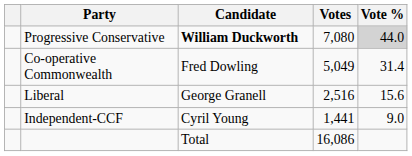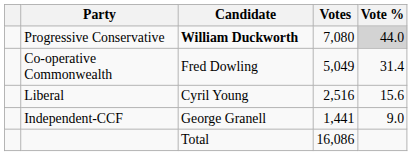 <table class="wikitable">
 <tr>
 <th></th>
 <th scope="col" width="175">Party</th>
 <th scope="col" width="150">Candidate</th>
 <th>Votes</th>
 <th>Vote %</th>
 </tr>
 <tr>
 <td>   </td>
 <td>Progressive Conservative</td>
 <td><strong>William Duckworth</strong></td>
 <td align=right>7,080</td>
 <td align=right style="background: lightgrey;">44.0</td>
 </tr>
 <tr>
 <td>   </td>
 <td>Co-operative Commonwealth</td>
 <td>Fred Dowling</td>
 <td align=right>5,049</td>
 <td align=right>31.4</td>
 </tr>
 <tr>
 <td>   </td>
 <td>Liberal</td>
-<td>George Granell</td>
+<td>Cyril Young</td>
 <td align=right>2,516</td>
 <td align=right>15.6</td>
 </tr>
 <tr>
 <td>   </td>
 <td>Independent-CCF</td>
-<td>Cyril Young</td>
+<td>George Granell</td>
 <td align=right>1,441</td>
 <td align=right>9.0</td>
 </tr>
 <tr>
 <td></td>
 <td></td>
 <td>Total</td>
 <td align=right>16,086</td>
 <td></td>
 </tr>
 </table>
